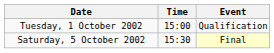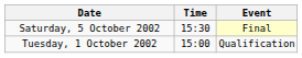 <table class = "wikitable" style="text-align:center;">
 <tr>
 <th width=220>Date</th>
 <th width=50>Time</th>
 <th width=100>Event</th>
 </tr>
 <tr>
+<td>Saturday, 5 October 2002</td>
+<td>15:30</td>
+<td bgcolor=ffffcc>Final</td>
+</tr>
+<tr>
 <td>Tuesday, 1 October 2002</td>
 <td>15:00</td>
 <td>Qualification</td>
 </tr>
-<tr>
-<td>Saturday, 5 October 2002</td>
-<td>15:30</td>
-<td bgcolor=ffffcc>Final</td>
-</tr>
 </table>
